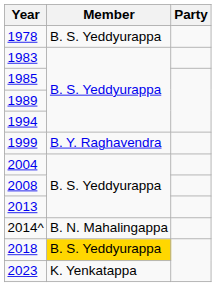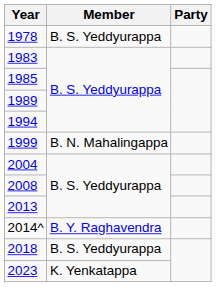 <table class="wikitable sortable">
 <tr>
 <th>Year</th>
 <th>Member</th>
 <th colspan="2">Party</th>
 </tr>
 <tr>
 <td><a href='#'>1978</a></td>
 <td>B. S. Yeddyurappa</td>
 <td></td>
 </tr>
 <tr>
 <td><a href='#'>1983</a></td>
 <td rowspan="4"><a href='#'>B. S. Yeddyurappa</a></td>
 <td></td>
 </tr>
 <tr>
 <td><a href='#'>1985</a></td>
 </tr>
 <tr>
 <td><a href='#'>1989</a></td>
 </tr>
 <tr>
 <td><a href='#'>1994</a></td>
 </tr>
 <tr>
 <td><a href='#'>1999</a></td>
-<td><a href='#'>B. Y. Raghavendra</a></td>
+<td>B. N. Mahalingappa</td>
 <td></td>
 </tr>
 <tr>
 <td><a href='#'>2004</a></td>
 <td rowspan="3">B. S. Yeddyurappa</td>
 <td></td>
 </tr>
 <tr>
 <td><a href='#'>2008</a></td>
 </tr>
 <tr>
 <td><a href='#'>2013</a></td>
 <td></td>
 </tr>
 <tr>
 <td>2014^</td>
-<td>B. N. Mahalingappa</td>
+<td><a href='#'>B. Y. Raghavendra</a></td>
 <td></td>
 </tr>
 <tr>
 <td><a href='#'>2018</a></td>
-<td style="background: gold;">B. S. Yeddyurappa</td>
+<td>B. S. Yeddyurappa</td>
 </tr>
 <tr>
 <td><a href='#'>2023</a></td>
 <td>K. Yenkatappa</td>
 </tr>
 </table>
